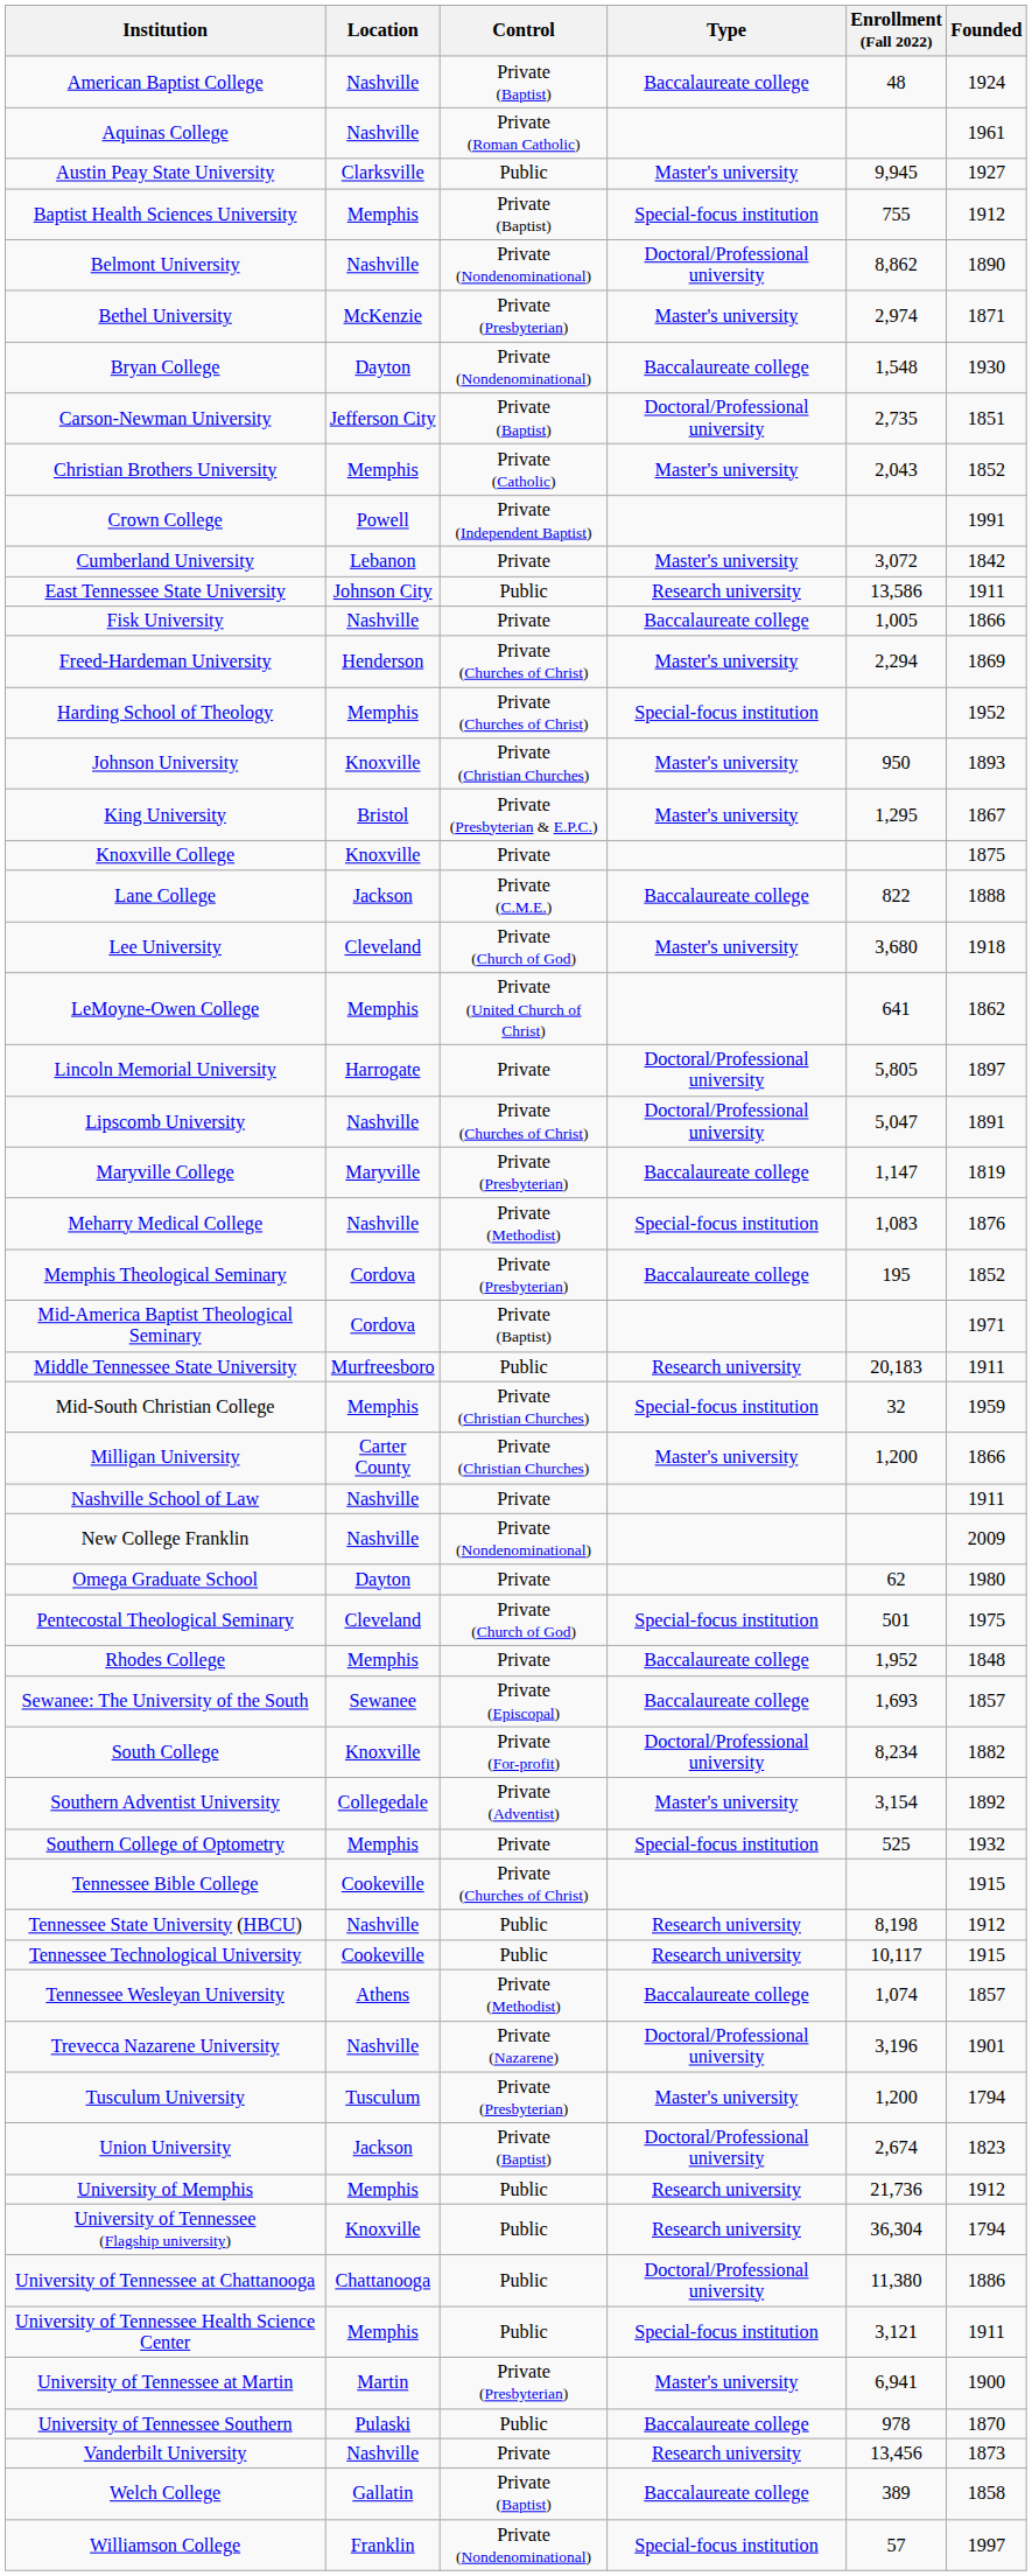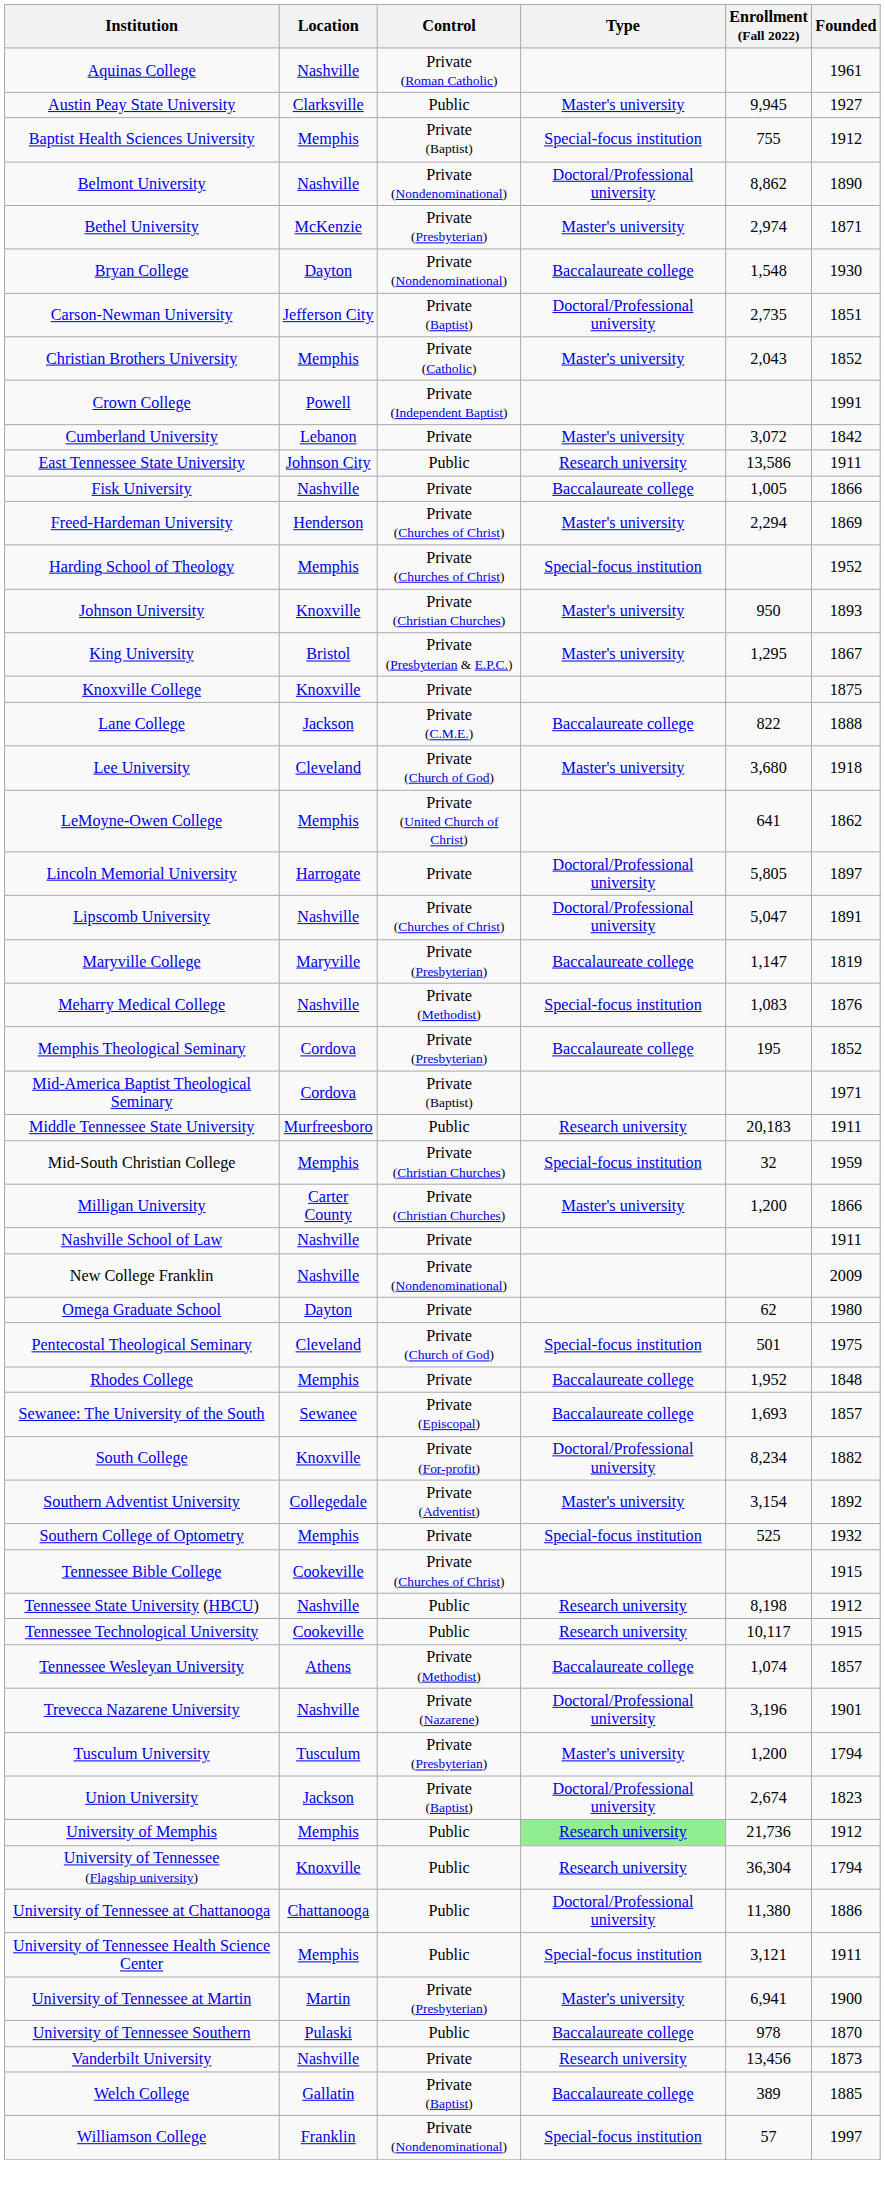 <table class="wikitable sortable">
 <tr>
 <th>Institution</th>
 <th>Location</th>
 <th>Control</th>
 <th>Type</th>
 <th>Enrollment<br><small>(Fall 2022)</small></th>
 <th>Founded</th>
-</tr>
-<tr>
-<td align="center"><a href='#'>American Baptist College</a></td>
-<td align="center"><a href='#'>Nashville</a></td>
-<td align="center">Private<br><small>(<a href='#'>Baptist</a>)</small></td>
-<td align="center"><a href='#'>Baccalaureate college</a></td>
-<td align="center">48</td>
-<td align="center">1924</td>
 </tr>
 <tr>
 <td align="center"><a href='#'>Aquinas College</a></td>
 <td align="center"><a href='#'>Nashville</a></td>
 <td align="center">Private<br><small>(<a href='#'>Roman Catholic</a>)</small></td>
 <td align="center"></td>
 <td align="center"></td>
 <td align="center">1961</td>
 </tr>
 <tr>
 <td align="center"><a href='#'>Austin Peay State University</a></td>
 <td align="center"><a href='#'>Clarksville</a></td>
 <td align="center">Public</td>
 <td align="center"><a href='#'>Master's university</a></td>
 <td align="center">9,945</td>
 <td align="center">1927</td>
 </tr>
 <tr>
 <td align="center"><a href='#'>Baptist Health Sciences University</a></td>
 <td align="center"><a href='#'>Memphis</a></td>
 <td align="center">Private<br><small>(Baptist)</small></td>
 <td align="center"><a href='#'>Special-focus institution</a></td>
 <td align="center">755</td>
 <td align="center">1912</td>
 </tr>
 <tr>
 <td align="center"><a href='#'>Belmont University</a></td>
 <td align="center"><a href='#'>Nashville</a></td>
 <td align="center">Private<br><small>(<a href='#'>Nondenominational</a>)</small></td>
 <td align="center"><a href='#'>Doctoral/Professional university</a></td>
 <td align="center">8,862</td>
 <td align="center">1890</td>
 </tr>
 <tr>
 <td align="center"><a href='#'>Bethel University</a></td>
 <td align="center"><a href='#'>McKenzie</a></td>
 <td align="center">Private<br><small>(<a href='#'>Presbyterian</a>)</small></td>
 <td align="center"><a href='#'>Master's university</a></td>
 <td align="center">2,974</td>
 <td align="center">1871</td>
 </tr>
 <tr>
 <td align="center"><a href='#'>Bryan College</a></td>
 <td align="center"><a href='#'>Dayton</a></td>
 <td align="center">Private<br><small>(<a href='#'>Nondenominational</a>)</small></td>
 <td align="center"><a href='#'>Baccalaureate college</a></td>
 <td align="center">1,548</td>
 <td align="center">1930</td>
 </tr>
 <tr>
 <td align="center"><a href='#'>Carson-Newman University</a></td>
 <td align="center"><a href='#'>Jefferson City</a></td>
 <td align="center">Private<br><small>(<a href='#'>Baptist</a>)</small></td>
 <td align="center"><a href='#'>Doctoral/Professional university</a></td>
 <td align="center">2,735</td>
 <td align="center">1851</td>
 </tr>
 <tr>
 <td align="center"><a href='#'>Christian Brothers University</a></td>
 <td align="center"><a href='#'>Memphis</a></td>
 <td align="center">Private<br><small>(<a href='#'>Catholic</a>)</small></td>
 <td align="center"><a href='#'>Master's university</a></td>
 <td align="center">2,043</td>
 <td align="center">1852</td>
 </tr>
 <tr>
 <td align="center"><a href='#'>Crown College</a></td>
 <td align="center"><a href='#'>Powell</a></td>
 <td align="center">Private<br><small>(<a href='#'>Independent Baptist</a>)</small></td>
 <td align="center"></td>
 <td align="center"></td>
 <td align="center">1991</td>
 </tr>
 <tr>
 <td align="center"><a href='#'>Cumberland University</a></td>
 <td align="center"><a href='#'>Lebanon</a></td>
 <td align="center">Private</td>
 <td align="center"><a href='#'>Master's university</a></td>
 <td align="center">3,072</td>
 <td align="center">1842</td>
 </tr>
 <tr>
 <td align="center"><a href='#'>East Tennessee State University</a></td>
 <td align="center"><a href='#'>Johnson City</a></td>
 <td align="center">Public</td>
 <td align="center"><a href='#'>Research university</a></td>
 <td align="center">13,586</td>
 <td align="center">1911</td>
 </tr>
 <tr>
 <td align="center"><a href='#'>Fisk University</a></td>
 <td align="center"><a href='#'>Nashville</a></td>
 <td align="center">Private</td>
 <td align="center"><a href='#'>Baccalaureate college</a></td>
 <td align="center">1,005</td>
 <td align="center">1866</td>
 </tr>
 <tr>
 <td align="center"><a href='#'>Freed-Hardeman University</a></td>
 <td align="center"><a href='#'>Henderson</a></td>
 <td align="center">Private<br><small>(<a href='#'>Churches of Christ</a>)</small></td>
 <td align="center"><a href='#'>Master's university</a></td>
 <td align="center">2,294</td>
 <td align="center">1869</td>
 </tr>
 <tr>
 <td align="center"><a href='#'>Harding School of Theology</a></td>
 <td align="center"><a href='#'>Memphis</a></td>
 <td align="center">Private<br><small>(<a href='#'>Churches of Christ</a>)</small></td>
 <td align="center"><a href='#'>Special-focus institution</a></td>
 <td align="center"></td>
 <td align="center">1952</td>
 </tr>
 <tr>
 <td align="center"><a href='#'>Johnson University</a></td>
 <td align="center"><a href='#'>Knoxville</a></td>
 <td align="center">Private<br><small>(<a href='#'>Christian Churches</a>)</small></td>
 <td align="center"><a href='#'>Master's university</a></td>
 <td align="center">950</td>
 <td align="center">1893</td>
 </tr>
 <tr>
 <td align="center"><a href='#'>King University</a></td>
 <td align="center"><a href='#'>Bristol</a></td>
 <td align="center">Private<br><small>(<a href='#'>Presbyterian</a> & <a href='#'>E.P.C.</a>)</small></td>
 <td align="center"><a href='#'>Master's university</a></td>
 <td align="center">1,295</td>
 <td align="center">1867</td>
 </tr>
 <tr>
 <td align="center"><a href='#'>Knoxville College</a></td>
 <td align="center"><a href='#'>Knoxville</a></td>
 <td align="center">Private</td>
 <td align="center"></td>
 <td align="center"></td>
 <td align="center">1875</td>
 </tr>
 <tr>
 <td align="center"><a href='#'>Lane College</a></td>
 <td align="center"><a href='#'>Jackson</a></td>
 <td align="center">Private<br><small>(<a href='#'>C.M.E.</a>)</small></td>
 <td align="center"><a href='#'>Baccalaureate college</a></td>
 <td align="center">822</td>
 <td align="center">1888</td>
 </tr>
 <tr>
 <td align="center"><a href='#'>Lee University</a></td>
 <td align="center"><a href='#'>Cleveland</a></td>
 <td align="center">Private<br><small>(<a href='#'>Church of God</a>)</small></td>
 <td align="center"><a href='#'>Master's university</a></td>
 <td align="center">3,680</td>
 <td align="center">1918</td>
 </tr>
 <tr>
 <td align="center"><a href='#'>LeMoyne-Owen College</a></td>
 <td align="center"><a href='#'>Memphis</a></td>
 <td align="center">Private<br><small>(<a href='#'>United Church of Christ</a>)</small></td>
 <td align="center"></td>
 <td align="center">641</td>
 <td align="center">1862</td>
 </tr>
 <tr>
 <td align="center"><a href='#'>Lincoln Memorial University</a></td>
 <td align="center"><a href='#'>Harrogate</a></td>
 <td align="center">Private</td>
 <td align="center"><a href='#'>Doctoral/Professional university</a></td>
 <td align="center">5,805</td>
 <td align="center">1897</td>
 </tr>
 <tr>
 <td align="center"><a href='#'>Lipscomb University</a></td>
 <td align="center"><a href='#'>Nashville</a></td>
 <td align="center">Private<br><small>(<a href='#'>Churches of Christ</a>)</small></td>
 <td align="center"><a href='#'>Doctoral/Professional university</a></td>
 <td align="center">5,047</td>
 <td align="center">1891</td>
 </tr>
 <tr>
 <td align="center"><a href='#'>Maryville College</a></td>
 <td align="center"><a href='#'>Maryville</a></td>
 <td align="center">Private<br><small>(<a href='#'>Presbyterian</a>)</small></td>
 <td align="center"><a href='#'>Baccalaureate college</a></td>
 <td align="center">1,147</td>
 <td align="center">1819</td>
 </tr>
 <tr>
 <td align="center"><a href='#'>Meharry Medical College</a></td>
 <td align="center"><a href='#'>Nashville</a></td>
 <td align="center">Private<br><small>(<a href='#'>Methodist</a>)</small></td>
 <td align="center"><a href='#'>Special-focus institution</a></td>
 <td align="center">1,083</td>
 <td align="center">1876</td>
 </tr>
 <tr>
 <td align="center"><a href='#'>Memphis Theological Seminary</a></td>
 <td align="center"><a href='#'>Cordova</a></td>
 <td align="center">Private<br><small>(<a href='#'>Presbyterian</a>)</small></td>
 <td align="center"><a href='#'>Baccalaureate college</a></td>
 <td align="center">195</td>
 <td align="center">1852</td>
 </tr>
 <tr>
 <td align="center"><a href='#'>Mid-America Baptist Theological Seminary</a></td>
 <td align="center"><a href='#'>Cordova</a></td>
 <td align="center">Private<br><small>(Baptist)</small></td>
 <td align="center"></td>
 <td align="center"></td>
 <td align="center">1971</td>
 </tr>
 <tr>
 <td align="center"><a href='#'>Middle Tennessee State University</a></td>
 <td align="center"><a href='#'>Murfreesboro</a></td>
 <td align="center">Public</td>
 <td align="center"><a href='#'>Research university</a></td>
 <td align="center">20,183</td>
 <td align="center">1911</td>
 </tr>
 <tr>
 <td align="center">Mid-South Christian College</td>
 <td align="center"><a href='#'>Memphis</a></td>
 <td align="center">Private<br><small>(<a href='#'>Christian Churches</a>)</small></td>
 <td align="center"><a href='#'>Special-focus institution</a></td>
 <td align="center">32</td>
 <td align="center">1959</td>
 </tr>
 <tr>
 <td align="center"><a href='#'>Milligan University</a></td>
 <td align="center"><a href='#'>Carter County</a></td>
 <td align="center">Private<br><small>(<a href='#'>Christian Churches</a>)</small></td>
 <td align="center"><a href='#'>Master's university</a></td>
 <td align="center">1,200</td>
 <td align="center">1866</td>
 </tr>
 <tr>
 <td align="center"><a href='#'>Nashville School of Law</a></td>
 <td align="center"><a href='#'>Nashville</a></td>
 <td align="center">Private</td>
 <td align="center"></td>
 <td align="center"></td>
 <td align="center">1911</td>
 </tr>
 <tr>
 <td align="center">New College Franklin</td>
 <td align="center"><a href='#'>Nashville</a></td>
 <td align="center">Private<br><small>(<a href='#'>Nondenominational</a>)</small></td>
 <td align="center"></td>
 <td align="center"></td>
 <td align="center">2009</td>
 </tr>
 <tr>
 <td align="center"><a href='#'>Omega Graduate School</a></td>
 <td align="center"><a href='#'>Dayton</a></td>
 <td align="center">Private</td>
 <td align="center"></td>
 <td align="center">62</td>
 <td align="center">1980</td>
 </tr>
 <tr>
 <td align="center"><a href='#'>Pentecostal Theological Seminary</a></td>
 <td align="center"><a href='#'>Cleveland</a></td>
 <td align="center">Private<br><small>(<a href='#'>Church of God</a>)</small></td>
 <td align="center"><a href='#'>Special-focus institution</a></td>
 <td align="center">501</td>
 <td align="center">1975</td>
 </tr>
 <tr>
 <td align="center"><a href='#'>Rhodes College</a></td>
 <td align="center"><a href='#'>Memphis</a></td>
 <td align="center">Private</td>
 <td align="center"><a href='#'>Baccalaureate college</a></td>
 <td align="center">1,952</td>
 <td align="center">1848</td>
 </tr>
 <tr>
 <td align="center"><a href='#'>Sewanee: The University of the South</a></td>
 <td align="center"><a href='#'>Sewanee</a></td>
 <td align="center">Private<br><small>(<a href='#'>Episcopal</a>)</small></td>
 <td align="center"><a href='#'>Baccalaureate college</a></td>
 <td align="center">1,693</td>
 <td align="center">1857</td>
 </tr>
 <tr>
 <td align="center"><a href='#'>South College</a></td>
 <td align="center"><a href='#'>Knoxville</a></td>
 <td align="center">Private<br><small>(<a href='#'>For-profit</a>)</small></td>
 <td align="center"><a href='#'>Doctoral/Professional university</a></td>
 <td align="center">8,234</td>
 <td align="center">1882</td>
 </tr>
 <tr>
 <td align="center"><a href='#'>Southern Adventist University</a></td>
 <td align="center"><a href='#'>Collegedale</a></td>
 <td align="center">Private<br><small>(<a href='#'>Adventist</a>)</small></td>
 <td align="center"><a href='#'>Master's university</a></td>
 <td align="center">3,154</td>
 <td align="center">1892</td>
 </tr>
 <tr>
 <td align="center"><a href='#'>Southern College of Optometry</a></td>
 <td align="center"><a href='#'>Memphis</a></td>
 <td align="center">Private</td>
 <td align="center"><a href='#'>Special-focus institution</a></td>
 <td align="center">525</td>
 <td align="center">1932</td>
 </tr>
 <tr>
 <td align="center"><a href='#'>Tennessee Bible College</a></td>
 <td align="center"><a href='#'>Cookeville</a></td>
 <td align="center">Private<br><small>(<a href='#'>Churches of Christ</a>)</small></td>
 <td align="center"></td>
 <td align="center"></td>
 <td align="center">1915</td>
 </tr>
 <tr>
 <td align="center"><a href='#'>Tennessee State University</a> (<a href='#'>HBCU</a>)</td>
 <td align="center"><a href='#'>Nashville</a></td>
 <td align="center">Public</td>
 <td align="center"><a href='#'>Research university</a></td>
 <td align="center">8,198</td>
 <td align="center">1912</td>
 </tr>
 <tr>
 <td align="center"><a href='#'>Tennessee Technological University</a></td>
 <td align="center"><a href='#'>Cookeville</a></td>
 <td align="center">Public</td>
 <td align="center"><a href='#'>Research university</a></td>
 <td align="center">10,117</td>
 <td align="center">1915</td>
 </tr>
 <tr>
 <td align="center"><a href='#'>Tennessee Wesleyan University</a></td>
 <td align="center"><a href='#'>Athens</a></td>
 <td align="center">Private<br><small>(<a href='#'>Methodist</a>)</small></td>
 <td align="center"><a href='#'>Baccalaureate college</a></td>
 <td align="center">1,074</td>
 <td align="center">1857</td>
 </tr>
 <tr>
 <td align="center"><a href='#'>Trevecca Nazarene University</a></td>
 <td align="center"><a href='#'>Nashville</a></td>
 <td align="center">Private<br><small>(<a href='#'>Nazarene</a>)</small></td>
 <td align="center"><a href='#'>Doctoral/Professional university</a></td>
 <td align="center">3,196</td>
 <td align="center">1901</td>
 </tr>
 <tr>
 <td align="center"><a href='#'>Tusculum University</a></td>
 <td align="center"><a href='#'>Tusculum</a></td>
 <td align="center">Private<br><small>(<a href='#'>Presbyterian</a>)</small></td>
 <td align="center"><a href='#'>Master's university</a></td>
 <td align="center">1,200</td>
 <td align="center">1794</td>
 </tr>
 <tr>
 <td align="center"><a href='#'>Union University</a></td>
 <td align="center"><a href='#'>Jackson</a></td>
 <td align="center">Private<br><small>(<a href='#'>Baptist</a>)</small></td>
 <td align="center"><a href='#'>Doctoral/Professional university</a></td>
 <td align="center">2,674</td>
 <td align="center">1823</td>
 </tr>
 <tr>
 <td align="center"><a href='#'>University of Memphis</a></td>
 <td align="center"><a href='#'>Memphis</a></td>
 <td align="center">Public</td>
-<td align="center"><a href='#'>Research university</a></td>
+<td align="center" style="background: lightgreen;"><a href='#'>Research university</a></td>
 <td align="center">21,736</td>
 <td align="center">1912</td>
 </tr>
 <tr>
 <td align="center"><a href='#'>University of Tennessee</a><br><small>(<a href='#'>Flagship university</a>)</small></td>
 <td align="center"><a href='#'>Knoxville</a></td>
 <td align="center">Public</td>
 <td align="center"><a href='#'>Research university</a></td>
 <td align="center">36,304</td>
 <td align="center">1794</td>
 </tr>
 <tr>
 <td align="center"><a href='#'>University of Tennessee at Chattanooga</a></td>
 <td align="center"><a href='#'>Chattanooga</a></td>
 <td align="center">Public</td>
 <td align="center"><a href='#'>Doctoral/Professional university</a></td>
 <td align="center">11,380</td>
 <td align="center">1886</td>
 </tr>
 <tr>
 <td align="center"><a href='#'>University of Tennessee Health Science Center</a></td>
 <td align="center"><a href='#'>Memphis</a></td>
 <td align="center">Public</td>
 <td align="center"><a href='#'>Special-focus institution</a></td>
 <td align="center">3,121</td>
 <td align="center">1911</td>
 </tr>
 <tr>
 <td align="center"><a href='#'>University of Tennessee at Martin</a></td>
 <td align="center"><a href='#'>Martin</a></td>
 <td align="center">Private<br><small>(<a href='#'>Presbyterian</a>)</small></td>
 <td align="center"><a href='#'>Master's university</a></td>
 <td align="center">6,941</td>
 <td align="center">1900</td>
 </tr>
 <tr>
 <td align="center"><a href='#'>University of Tennessee Southern</a></td>
 <td align="center"><a href='#'>Pulaski</a></td>
 <td align="center">Public</td>
 <td align="center"><a href='#'>Baccalaureate college</a></td>
 <td align="center">978</td>
 <td align="center">1870</td>
 </tr>
 <tr>
 <td align="center"><a href='#'>Vanderbilt University</a></td>
 <td align="center"><a href='#'>Nashville</a></td>
 <td align="center">Private</td>
 <td align="center"><a href='#'>Research university</a></td>
 <td align="center">13,456</td>
 <td align="center">1873</td>
 </tr>
 <tr>
 <td align="center"><a href='#'>Welch College</a></td>
 <td align="center"><a href='#'>Gallatin</a></td>
 <td align="center">Private<br><small>(<a href='#'>Baptist</a>)</small></td>
 <td align="center"><a href='#'>Baccalaureate college</a></td>
 <td align="center">389</td>
-<td align="center">1858</td>
+<td align="center">1885</td>
 </tr>
 <tr>
 <td align="center"><a href='#'>Williamson College</a></td>
 <td align="center"><a href='#'>Franklin</a></td>
 <td align="center">Private<br><small>(<a href='#'>Nondenominational</a>)</small></td>
 <td align="center"><a href='#'>Special-focus institution</a></td>
 <td align="center">57</td>
 <td align="center">1997</td>
 </tr>
 </table>
